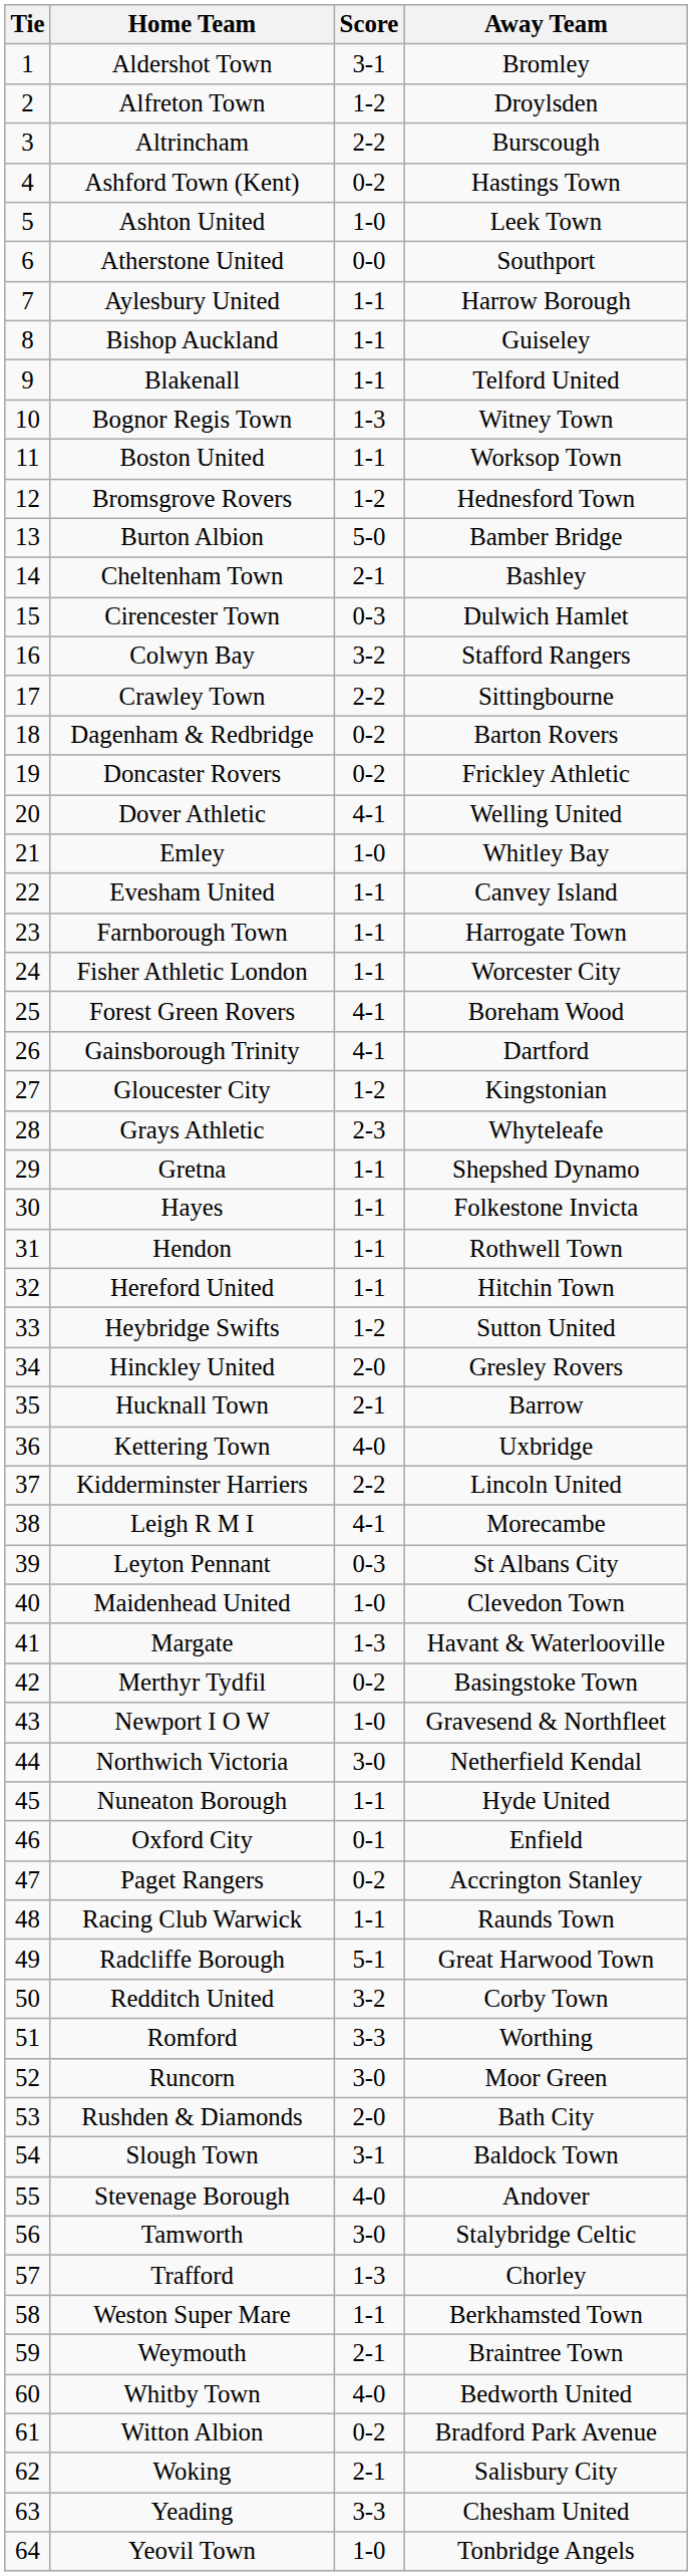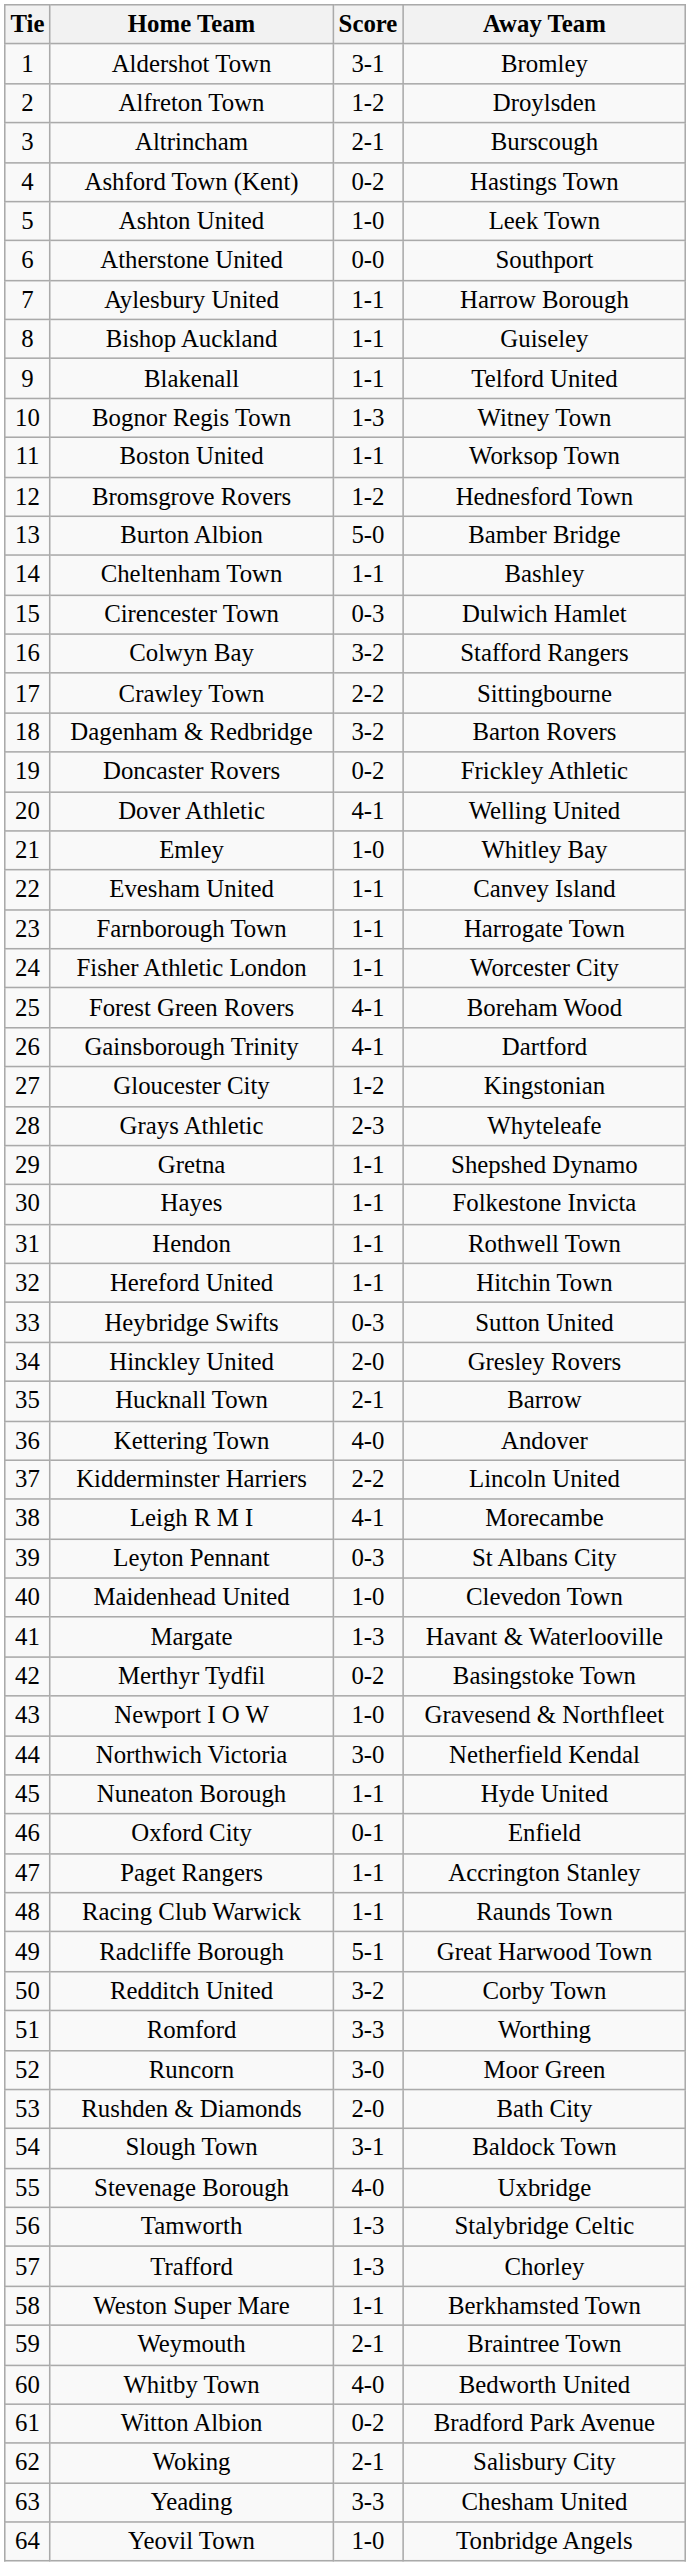 <table class="wikitable" style="text-align:center;">
 <tr>
 <th width=20>Tie</th>
 <th width=175>Home Team</th>
 <th width=20>Score</th>
 <th width=175>Away Team</th>
 </tr>
 <tr>
 <td>1</td>
 <td>Aldershot Town</td>
 <td>3-1</td>
 <td>Bromley</td>
 </tr>
 <tr>
 <td>2</td>
 <td>Alfreton Town</td>
 <td>1-2</td>
 <td>Droylsden</td>
 </tr>
 <tr>
 <td>3</td>
 <td>Altrincham</td>
-<td>2-2</td>
+<td>2-1</td>
 <td>Burscough</td>
 </tr>
 <tr>
 <td>4</td>
 <td>Ashford Town (Kent)</td>
 <td>0-2</td>
 <td>Hastings Town</td>
 </tr>
 <tr>
 <td>5</td>
 <td>Ashton United</td>
 <td>1-0</td>
 <td>Leek Town</td>
 </tr>
 <tr>
 <td>6</td>
 <td>Atherstone United</td>
 <td>0-0</td>
 <td>Southport</td>
 </tr>
 <tr>
 <td>7</td>
 <td>Aylesbury United</td>
 <td>1-1</td>
 <td>Harrow Borough</td>
 </tr>
 <tr>
 <td>8</td>
 <td>Bishop Auckland</td>
 <td>1-1</td>
 <td>Guiseley</td>
 </tr>
 <tr>
 <td>9</td>
 <td>Blakenall</td>
 <td>1-1</td>
 <td>Telford United</td>
 </tr>
 <tr>
 <td>10</td>
 <td>Bognor Regis Town</td>
 <td>1-3</td>
 <td>Witney Town</td>
 </tr>
 <tr>
 <td>11</td>
 <td>Boston United</td>
 <td>1-1</td>
 <td>Worksop Town</td>
 </tr>
 <tr>
 <td>12</td>
 <td>Bromsgrove Rovers</td>
 <td>1-2</td>
 <td>Hednesford Town</td>
 </tr>
 <tr>
 <td>13</td>
 <td>Burton Albion</td>
 <td>5-0</td>
 <td>Bamber Bridge</td>
 </tr>
 <tr>
 <td>14</td>
 <td>Cheltenham Town</td>
-<td>2-1</td>
+<td>1-1</td>
 <td>Bashley</td>
 </tr>
 <tr>
 <td>15</td>
 <td>Cirencester Town</td>
 <td>0-3</td>
 <td>Dulwich Hamlet</td>
 </tr>
 <tr>
 <td>16</td>
 <td>Colwyn Bay</td>
 <td>3-2</td>
 <td>Stafford Rangers</td>
 </tr>
 <tr>
 <td>17</td>
 <td>Crawley Town</td>
 <td>2-2</td>
 <td>Sittingbourne</td>
 </tr>
 <tr>
 <td>18</td>
 <td>Dagenham & Redbridge</td>
-<td>0-2</td>
+<td>3-2</td>
 <td>Barton Rovers</td>
 </tr>
 <tr>
 <td>19</td>
 <td>Doncaster Rovers</td>
 <td>0-2</td>
 <td>Frickley Athletic</td>
 </tr>
 <tr>
 <td>20</td>
 <td>Dover Athletic</td>
 <td>4-1</td>
 <td>Welling United</td>
 </tr>
 <tr>
 <td>21</td>
 <td>Emley</td>
 <td>1-0</td>
 <td>Whitley Bay</td>
 </tr>
 <tr>
 <td>22</td>
 <td>Evesham United</td>
 <td>1-1</td>
 <td>Canvey Island</td>
 </tr>
 <tr>
 <td>23</td>
 <td>Farnborough Town</td>
 <td>1-1</td>
 <td>Harrogate Town</td>
 </tr>
 <tr>
 <td>24</td>
 <td>Fisher Athletic London</td>
 <td>1-1</td>
 <td>Worcester City</td>
 </tr>
 <tr>
 <td>25</td>
 <td>Forest Green Rovers</td>
 <td>4-1</td>
 <td>Boreham Wood</td>
 </tr>
 <tr>
 <td>26</td>
 <td>Gainsborough Trinity</td>
 <td>4-1</td>
 <td>Dartford</td>
 </tr>
 <tr>
 <td>27</td>
 <td>Gloucester City</td>
 <td>1-2</td>
 <td>Kingstonian</td>
 </tr>
 <tr>
 <td>28</td>
 <td>Grays Athletic</td>
 <td>2-3</td>
 <td>Whyteleafe</td>
 </tr>
 <tr>
 <td>29</td>
 <td>Gretna</td>
 <td>1-1</td>
 <td>Shepshed Dynamo</td>
 </tr>
 <tr>
 <td>30</td>
 <td>Hayes</td>
 <td>1-1</td>
 <td>Folkestone Invicta</td>
 </tr>
 <tr>
 <td>31</td>
 <td>Hendon</td>
 <td>1-1</td>
 <td>Rothwell Town</td>
 </tr>
 <tr>
 <td>32</td>
 <td>Hereford United</td>
 <td>1-1</td>
 <td>Hitchin Town</td>
 </tr>
 <tr>
 <td>33</td>
 <td>Heybridge Swifts</td>
-<td>1-2</td>
+<td>0-3</td>
 <td>Sutton United</td>
 </tr>
 <tr>
 <td>34</td>
 <td>Hinckley United</td>
 <td>2-0</td>
 <td>Gresley Rovers</td>
 </tr>
 <tr>
 <td>35</td>
 <td>Hucknall Town</td>
 <td>2-1</td>
 <td>Barrow</td>
 </tr>
 <tr>
 <td>36</td>
 <td>Kettering Town</td>
 <td>4-0</td>
-<td>Uxbridge</td>
+<td>Andover</td>
 </tr>
 <tr>
 <td>37</td>
 <td>Kidderminster Harriers</td>
 <td>2-2</td>
 <td>Lincoln United</td>
 </tr>
 <tr>
 <td>38</td>
 <td>Leigh R M I</td>
 <td>4-1</td>
 <td>Morecambe</td>
 </tr>
 <tr>
 <td>39</td>
 <td>Leyton Pennant</td>
 <td>0-3</td>
 <td>St Albans City</td>
 </tr>
 <tr>
 <td>40</td>
 <td>Maidenhead United</td>
 <td>1-0</td>
 <td>Clevedon Town</td>
 </tr>
 <tr>
 <td>41</td>
 <td>Margate</td>
 <td>1-3</td>
 <td>Havant & Waterlooville</td>
 </tr>
 <tr>
 <td>42</td>
 <td>Merthyr Tydfil</td>
 <td>0-2</td>
 <td>Basingstoke Town</td>
 </tr>
 <tr>
 <td>43</td>
 <td>Newport I O W</td>
 <td>1-0</td>
 <td>Gravesend & Northfleet</td>
 </tr>
 <tr>
 <td>44</td>
 <td>Northwich Victoria</td>
 <td>3-0</td>
 <td>Netherfield Kendal</td>
 </tr>
 <tr>
 <td>45</td>
 <td>Nuneaton Borough</td>
 <td>1-1</td>
 <td>Hyde United</td>
 </tr>
 <tr>
 <td>46</td>
 <td>Oxford City</td>
 <td>0-1</td>
 <td>Enfield</td>
 </tr>
 <tr>
 <td>47</td>
 <td>Paget Rangers</td>
-<td>0-2</td>
+<td>1-1</td>
 <td>Accrington Stanley</td>
 </tr>
 <tr>
 <td>48</td>
 <td>Racing Club Warwick</td>
 <td>1-1</td>
 <td>Raunds Town</td>
 </tr>
 <tr>
 <td>49</td>
 <td>Radcliffe Borough</td>
 <td>5-1</td>
 <td>Great Harwood Town</td>
 </tr>
 <tr>
 <td>50</td>
 <td>Redditch United</td>
 <td>3-2</td>
 <td>Corby Town</td>
 </tr>
 <tr>
 <td>51</td>
 <td>Romford</td>
 <td>3-3</td>
 <td>Worthing</td>
 </tr>
 <tr>
 <td>52</td>
 <td>Runcorn</td>
 <td>3-0</td>
 <td>Moor Green</td>
 </tr>
 <tr>
 <td>53</td>
 <td>Rushden & Diamonds</td>
 <td>2-0</td>
 <td>Bath City</td>
 </tr>
 <tr>
 <td>54</td>
 <td>Slough Town</td>
 <td>3-1</td>
 <td>Baldock Town</td>
 </tr>
 <tr>
 <td>55</td>
 <td>Stevenage Borough</td>
 <td>4-0</td>
-<td>Andover</td>
+<td>Uxbridge</td>
 </tr>
 <tr>
 <td>56</td>
 <td>Tamworth</td>
-<td>3-0</td>
+<td>1-3</td>
 <td>Stalybridge Celtic</td>
 </tr>
 <tr>
 <td>57</td>
 <td>Trafford</td>
 <td>1-3</td>
 <td>Chorley</td>
 </tr>
 <tr>
 <td>58</td>
 <td>Weston Super Mare</td>
 <td>1-1</td>
 <td>Berkhamsted Town</td>
 </tr>
 <tr>
 <td>59</td>
 <td>Weymouth</td>
 <td>2-1</td>
 <td>Braintree Town</td>
 </tr>
 <tr>
 <td>60</td>
 <td>Whitby Town</td>
 <td>4-0</td>
 <td>Bedworth United</td>
 </tr>
 <tr>
 <td>61</td>
 <td>Witton Albion</td>
 <td>0-2</td>
 <td>Bradford Park Avenue</td>
 </tr>
 <tr>
 <td>62</td>
 <td>Woking</td>
 <td>2-1</td>
 <td>Salisbury City</td>
 </tr>
 <tr>
 <td>63</td>
 <td>Yeading</td>
 <td>3-3</td>
 <td>Chesham United</td>
 </tr>
 <tr>
 <td>64</td>
 <td>Yeovil Town</td>
 <td>1-0</td>
 <td>Tonbridge Angels</td>
 </tr>
 </table>
